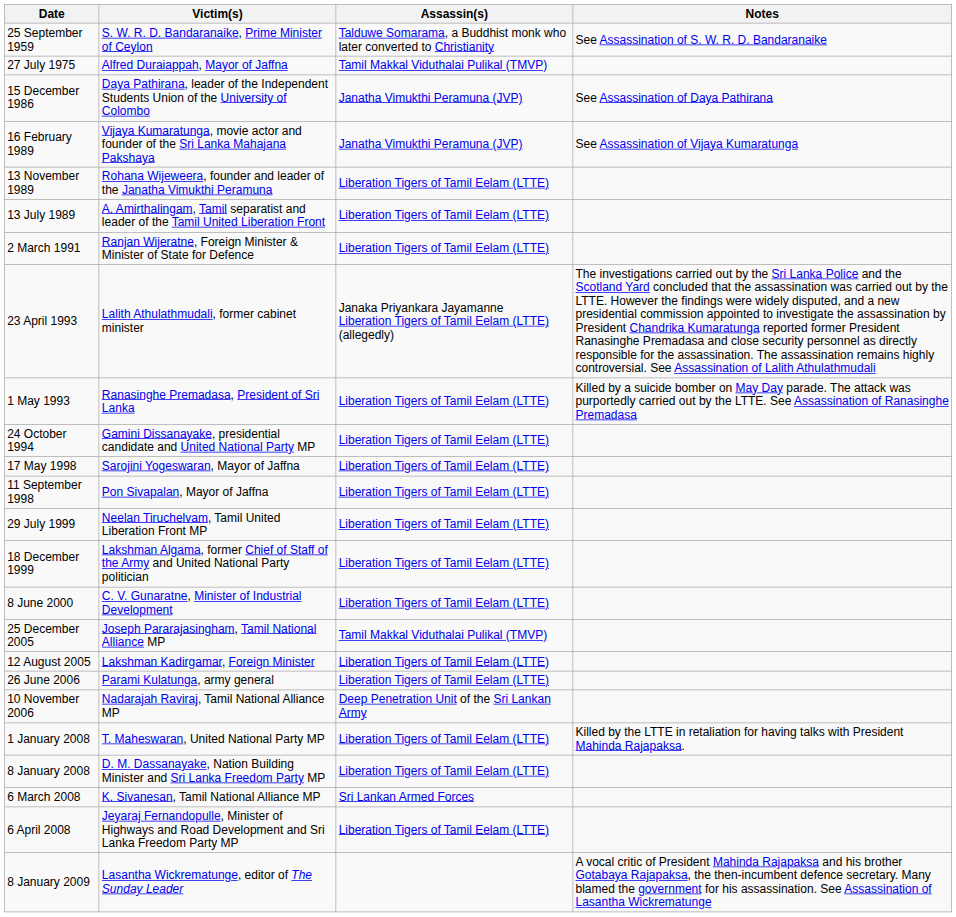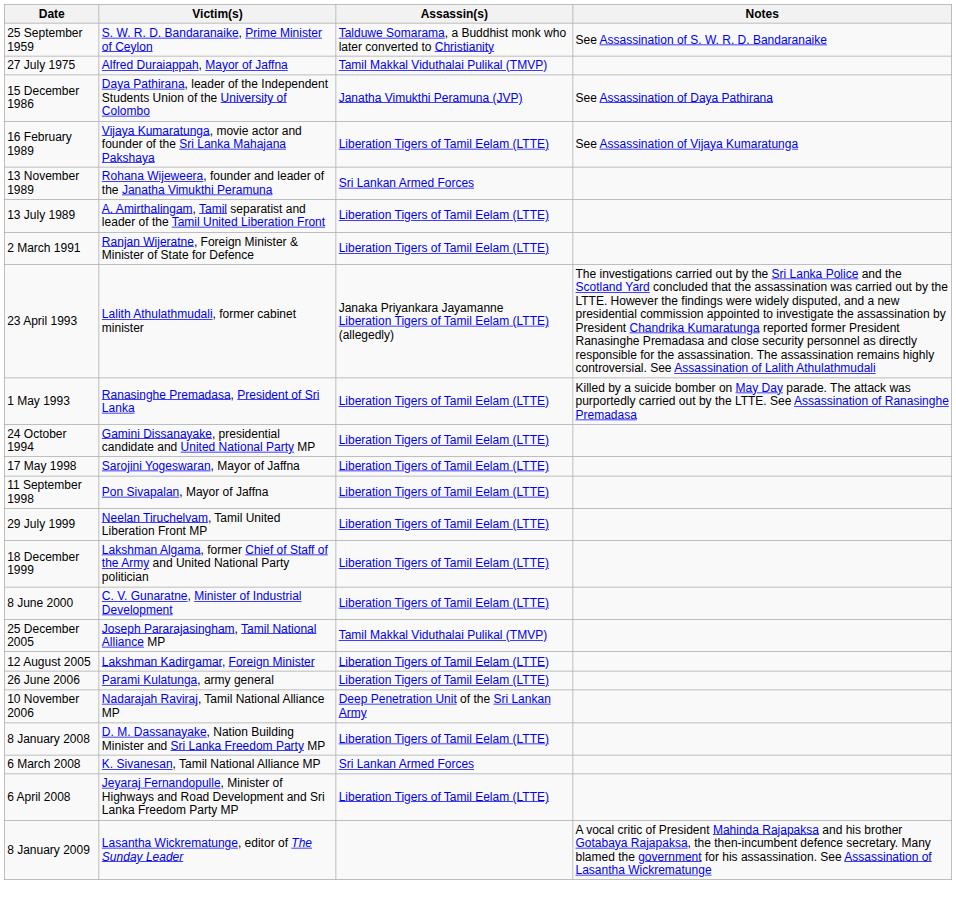 <table class="wikitable"  style="width:100%">
 <tr>
 <th style="width:10%">Date</th>
 <th style="width:25%">Victim(s)</th>
 <th style="width:25%">Assassin(s)</th>
 <th style="width:40%">Notes</th>
 </tr>
 <tr>
 <td>25 September 1959</td>
 <td><a href='#'>S. W. R. D. Bandaranaike</a>, <a href='#'>Prime Minister of Ceylon</a></td>
 <td><a href='#'>Talduwe Somarama</a>, a Buddhist monk who later converted to <a href='#'>Christianity</a></td>
 <td>See <a href='#'>Assassination of S. W. R. D. Bandaranaike</a></td>
 </tr>
 <tr>
 <td>27 July 1975</td>
 <td><a href='#'>Alfred Duraiappah</a>, <a href='#'>Mayor of Jaffna</a></td>
 <td><a href='#'>Tamil Makkal Viduthalai Pulikal (TMVP)</a></td>
 <td></td>
 </tr>
 <tr>
 <td>15 December 1986</td>
 <td><a href='#'>Daya Pathirana</a>, leader of the Independent Students Union of the <a href='#'>University of Colombo</a></td>
 <td><a href='#'>Janatha Vimukthi Peramuna (JVP)</a></td>
 <td>See <a href='#'>Assassination of Daya Pathirana</a></td>
 </tr>
 <tr>
 <td>16 February 1989</td>
 <td><a href='#'>Vijaya Kumaratunga</a>, movie actor and founder of the <a href='#'>Sri Lanka Mahajana Pakshaya</a></td>
-<td><a href='#'>Janatha Vimukthi Peramuna (JVP)</a></td>
+<td><a href='#'>Liberation Tigers of Tamil Eelam (LTTE)</a></td>
 <td>See <a href='#'>Assassination of Vijaya Kumaratunga</a></td>
 </tr>
 <tr>
 <td>13 November 1989</td>
 <td><a href='#'>Rohana Wijeweera</a>, founder and leader of the <a href='#'>Janatha Vimukthi Peramuna</a></td>
-<td><a href='#'>Liberation Tigers of Tamil Eelam (LTTE)</a></td>
+<td><a href='#'>Sri Lankan Armed Forces</a></td>
 <td></td>
 </tr>
 <tr>
 <td>13 July 1989</td>
 <td><a href='#'>A. Amirthalingam</a>, <a href='#'>Tamil</a> separatist and leader of the <a href='#'>Tamil United Liberation Front</a></td>
 <td><a href='#'>Liberation Tigers of Tamil Eelam (LTTE)</a></td>
 <td></td>
 </tr>
 <tr>
 <td>2 March 1991</td>
 <td><a href='#'>Ranjan Wijeratne</a>, Foreign Minister & Minister of State for Defence</td>
 <td><a href='#'>Liberation Tigers of Tamil Eelam (LTTE)</a></td>
 <td></td>
 </tr>
 <tr>
 <td>23 April 1993</td>
 <td><a href='#'>Lalith Athulathmudali</a>, former cabinet minister</td>
 <td>Janaka Priyankara Jayamanne<br><a href='#'>Liberation Tigers of Tamil Eelam (LTTE)</a> (allegedly)</td>
 <td>The investigations carried out by the <a href='#'>Sri Lanka Police</a> and the <a href='#'>Scotland Yard</a> concluded that the assassination was carried out by the LTTE. However the findings were widely disputed, and a new presidential commission appointed to investigate the assassination by President <a href='#'>Chandrika Kumaratunga</a> reported former President Ranasinghe Premadasa and close security personnel as directly responsible for the assassination. The assassination remains highly controversial. See <a href='#'>Assassination of Lalith Athulathmudali</a></td>
 </tr>
 <tr>
 <td>1 May 1993</td>
 <td><a href='#'>Ranasinghe Premadasa</a>, <a href='#'>President of Sri Lanka</a></td>
 <td><a href='#'>Liberation Tigers of Tamil Eelam (LTTE)</a></td>
 <td>Killed by a suicide bomber on <a href='#'>May Day</a> parade. The attack was purportedly carried out by the LTTE. See <a href='#'>Assassination of Ranasinghe Premadasa</a></td>
 </tr>
 <tr>
 <td>24 October 1994</td>
 <td><a href='#'>Gamini Dissanayake</a>, presidential candidate and <a href='#'>United National Party</a> MP</td>
 <td><a href='#'>Liberation Tigers of Tamil Eelam (LTTE)</a></td>
 <td></td>
 </tr>
 <tr>
 <td>17 May 1998</td>
 <td><a href='#'>Sarojini Yogeswaran</a>, Mayor of Jaffna</td>
 <td><a href='#'>Liberation Tigers of Tamil Eelam (LTTE)</a></td>
 <td></td>
 </tr>
 <tr>
 <td>11 September 1998</td>
 <td><a href='#'>Pon Sivapalan</a>, Mayor of Jaffna</td>
 <td><a href='#'>Liberation Tigers of Tamil Eelam (LTTE)</a></td>
 <td></td>
 </tr>
 <tr>
 <td>29 July 1999</td>
 <td><a href='#'>Neelan Tiruchelvam</a>, Tamil United Liberation Front MP</td>
 <td><a href='#'>Liberation Tigers of Tamil Eelam (LTTE)</a></td>
 <td></td>
 </tr>
 <tr>
 <td>18 December 1999</td>
 <td><a href='#'>Lakshman Algama</a>, former <a href='#'>Chief of Staff of the Army</a> and United National Party politician</td>
 <td><a href='#'>Liberation Tigers of Tamil Eelam (LTTE)</a></td>
 <td></td>
 </tr>
 <tr>
 <td>8 June 2000</td>
 <td><a href='#'>C. V. Gunaratne</a>, <a href='#'>Minister of Industrial Development</a></td>
 <td><a href='#'>Liberation Tigers of Tamil Eelam (LTTE)</a></td>
 <td></td>
 </tr>
 <tr>
 <td>25 December 2005</td>
 <td><a href='#'>Joseph Pararajasingham</a>, <a href='#'>Tamil National Alliance</a> MP</td>
 <td><a href='#'>Tamil Makkal Viduthalai Pulikal (TMVP)</a></td>
 <td></td>
 </tr>
 <tr>
 <td>12 August 2005</td>
 <td><a href='#'>Lakshman Kadirgamar</a>, <a href='#'>Foreign Minister</a></td>
 <td><a href='#'>Liberation Tigers of Tamil Eelam (LTTE)</a></td>
 <td></td>
 </tr>
 <tr>
 <td>26 June 2006</td>
 <td><a href='#'>Parami Kulatunga</a>, army general</td>
 <td><a href='#'>Liberation Tigers of Tamil Eelam (LTTE)</a></td>
 <td></td>
 </tr>
 <tr>
 <td>10 November 2006</td>
 <td><a href='#'>Nadarajah Raviraj</a>, Tamil National Alliance MP</td>
 <td><a href='#'>Deep Penetration Unit</a> of the <a href='#'>Sri Lankan Army</a></td>
 <td></td>
 </tr>
 <tr>
-<td>1 January 2008</td>
-<td><a href='#'>T. Maheswaran</a>, United National Party MP</td>
-<td><a href='#'>Liberation Tigers of Tamil Eelam (LTTE)</a></td>
-<td>Killed by the LTTE in retaliation for having talks with President <a href='#'>Mahinda Rajapaksa</a>.</td>
-</tr>
-<tr>
 <td>8 January 2008</td>
 <td><a href='#'>D. M. Dassanayake</a>, Nation Building Minister and <a href='#'>Sri Lanka Freedom Party</a> MP</td>
 <td><a href='#'>Liberation Tigers of Tamil Eelam (LTTE)</a></td>
 <td></td>
 </tr>
 <tr>
 <td>6 March 2008</td>
 <td><a href='#'>K. Sivanesan</a>, Tamil National Alliance MP</td>
 <td><a href='#'>Sri Lankan Armed Forces</a></td>
 <td></td>
 </tr>
 <tr>
 <td>6 April 2008</td>
 <td><a href='#'>Jeyaraj Fernandopulle</a>, Minister of Highways and Road Development and Sri Lanka Freedom Party MP</td>
 <td><a href='#'>Liberation Tigers of Tamil Eelam (LTTE)</a></td>
 <td></td>
 </tr>
 <tr>
 <td>8 January 2009</td>
 <td><a href='#'>Lasantha Wickrematunge</a>, editor of <em><a href='#'>The Sunday Leader</a></em></td>
 <td></td>
 <td>A vocal critic of President <a href='#'>Mahinda Rajapaksa</a> and his brother <a href='#'>Gotabaya Rajapaksa</a>, the then-incumbent defence secretary. Many blamed the <a href='#'>government</a> for his assassination. See <a href='#'>Assassination of Lasantha Wickrematunge</a></td>
 </tr>
 </table>
